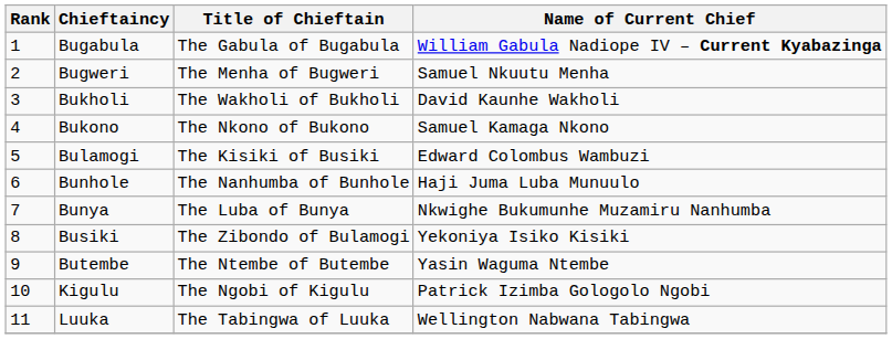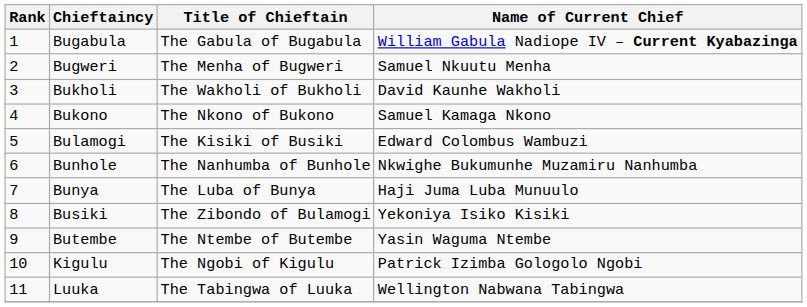 <table class="wikitable sortable" style="margin: 0.5em auto">
 <tr>
 <th>Rank</th>
 <th>Chieftaincy</th>
 <th>Title of Chieftain</th>
 <th>Name of Current Chief</th>
 </tr>
 <tr>
 <td>1</td>
 <td>Bugabula</td>
 <td>The Gabula of Bugabula</td>
 <td><a href='#'>William Gabula</a> Nadiope IV – <strong>Current Kyabazinga</strong></td>
 </tr>
 <tr>
 <td>2</td>
 <td>Bugweri</td>
 <td>The Menha of Bugweri</td>
 <td>Samuel Nkuutu Menha</td>
 </tr>
 <tr>
 <td>3</td>
 <td>Bukholi</td>
 <td>The Wakholi of Bukholi</td>
 <td>David Kaunhe Wakholi</td>
 </tr>
 <tr>
 <td>4</td>
 <td>Bukono</td>
 <td>The Nkono of Bukono</td>
 <td>Samuel Kamaga Nkono</td>
 </tr>
 <tr>
 <td>5</td>
 <td>Bulamogi</td>
 <td>The Kisiki of Busiki</td>
 <td>Edward Colombus Wambuzi</td>
 </tr>
 <tr>
 <td>6</td>
 <td>Bunhole</td>
 <td>The Nanhumba of Bunhole</td>
-<td>Haji Juma Luba Munuulo</td>
+<td>Nkwighe Bukumunhe Muzamiru Nanhumba</td>
 </tr>
 <tr>
 <td>7</td>
 <td>Bunya</td>
 <td>The Luba of Bunya</td>
-<td>Nkwighe Bukumunhe Muzamiru Nanhumba</td>
+<td>Haji Juma Luba Munuulo</td>
 </tr>
 <tr>
 <td>8</td>
 <td>Busiki</td>
 <td>The Zibondo of Bulamogi</td>
 <td>Yekoniya Isiko Kisiki</td>
 </tr>
 <tr>
 <td>9</td>
 <td>Butembe</td>
 <td>The Ntembe of Butembe</td>
 <td>Yasin Waguma Ntembe</td>
 </tr>
 <tr>
 <td>10</td>
 <td>Kigulu</td>
 <td>The Ngobi of Kigulu</td>
 <td>Patrick Izimba Gologolo Ngobi</td>
 </tr>
 <tr>
 <td>11</td>
 <td>Luuka</td>
 <td>The Tabingwa of Luuka</td>
 <td>Wellington Nabwana Tabingwa</td>
 </tr>
 <tr>
 </tr>
 </table>
